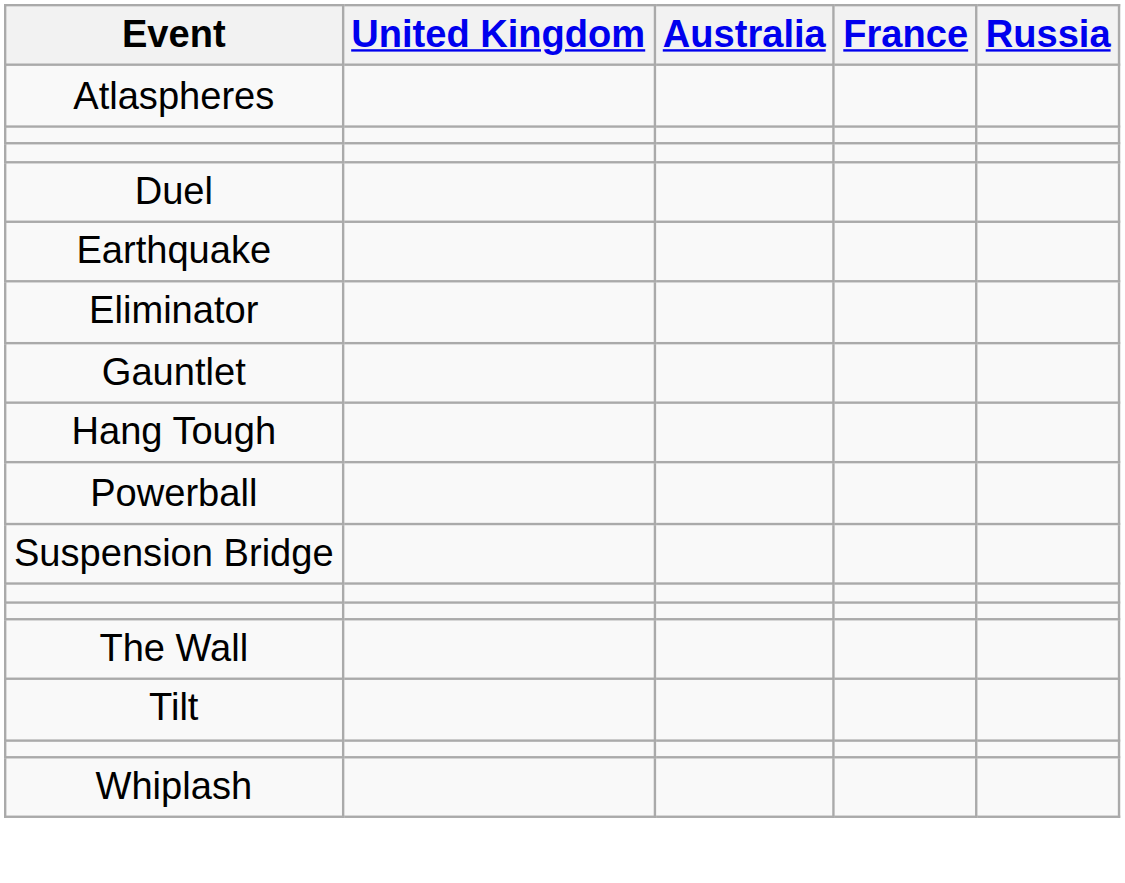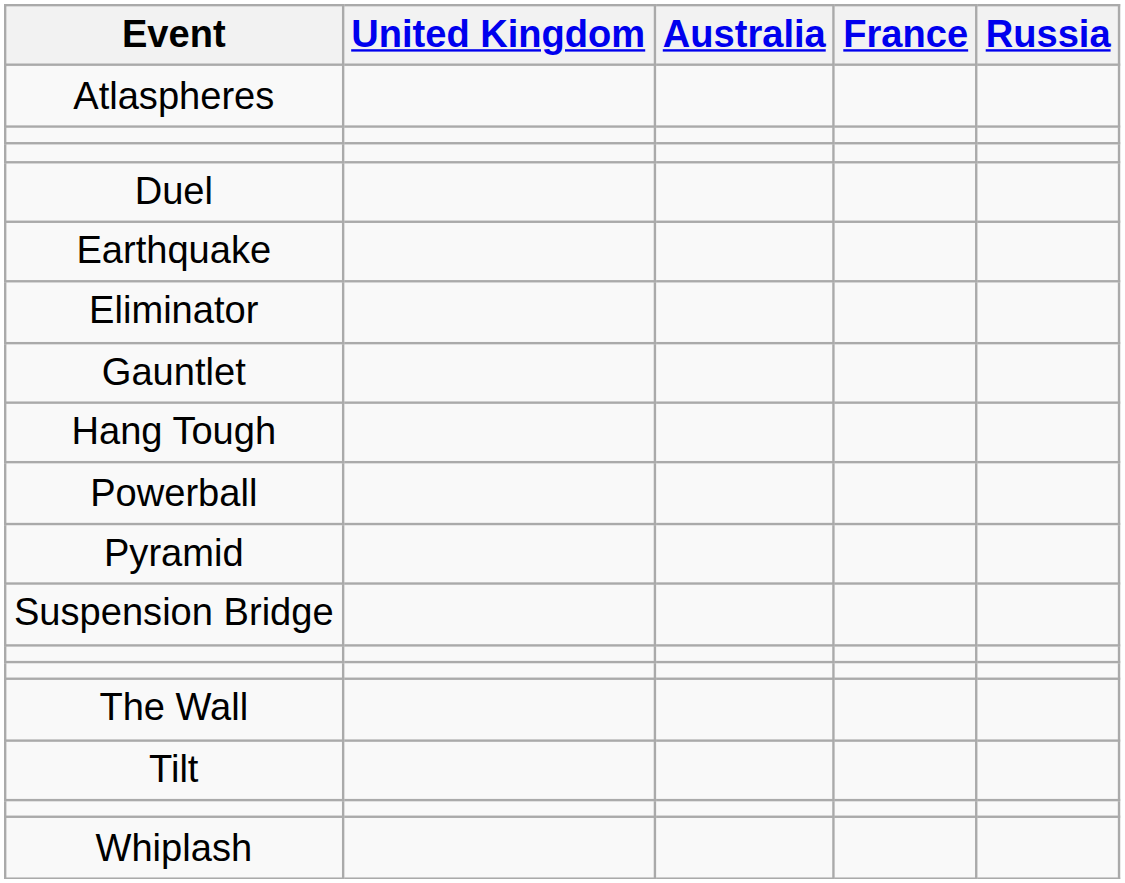 <table class="wikitable sortable" style="text-align:center; line-height:18px;">
 <tr>
 <th>Event</th>
 <th><a href='#'>United Kingdom</a></th>
 <th><a href='#'>Australia</a></th>
 <th><a href='#'>France</a></th>
 <th><a href='#'>Russia</a></th>
 </tr>
 <tr>
 <td>Atlaspheres</td>
 <td></td>
 <td></td>
 <td></td>
 <td></td>
 </tr>
 <tr>
 <td></td>
 <td></td>
 <td></td>
 <td></td>
 <td></td>
 </tr>
 <tr>
 <td></td>
 <td></td>
 <td></td>
 <td></td>
 <td></td>
 </tr>
 <tr>
 <td>Duel</td>
 <td></td>
 <td></td>
 <td></td>
 <td></td>
 </tr>
 <tr>
 <td>Earthquake</td>
 <td></td>
 <td></td>
 <td></td>
 <td></td>
 </tr>
 <tr>
 <td>Eliminator</td>
 <td></td>
 <td></td>
 <td></td>
 <td></td>
 </tr>
 <tr>
 <td>Gauntlet</td>
 <td></td>
 <td></td>
 <td></td>
 <td></td>
 </tr>
 <tr>
 <td>Hang Tough</td>
 <td></td>
 <td></td>
 <td></td>
 <td></td>
 </tr>
 <tr>
 <td>Powerball</td>
 <td></td>
 <td></td>
 <td></td>
 <td></td>
 </tr>
 <tr>
+<td>Pyramid</td>
+<td></td>
+<td></td>
+<td></td>
+<td></td>
+</tr>
+<tr>
 <td>Suspension Bridge</td>
 <td></td>
 <td></td>
 <td></td>
 <td></td>
 </tr>
 <tr>
 <td></td>
 <td></td>
 <td></td>
 <td></td>
 <td></td>
 </tr>
 <tr>
 <td></td>
 <td></td>
 <td></td>
 <td></td>
 <td></td>
 </tr>
 <tr>
 <td>The Wall</td>
 <td></td>
 <td></td>
 <td></td>
 <td></td>
 </tr>
 <tr>
 <td>Tilt</td>
 <td></td>
 <td></td>
 <td></td>
 <td></td>
 </tr>
 <tr>
 <td></td>
 <td></td>
 <td></td>
 <td></td>
 <td></td>
 </tr>
 <tr>
 <td>Whiplash</td>
 <td></td>
 <td></td>
 <td></td>
 <td></td>
 </tr>
 </table>
